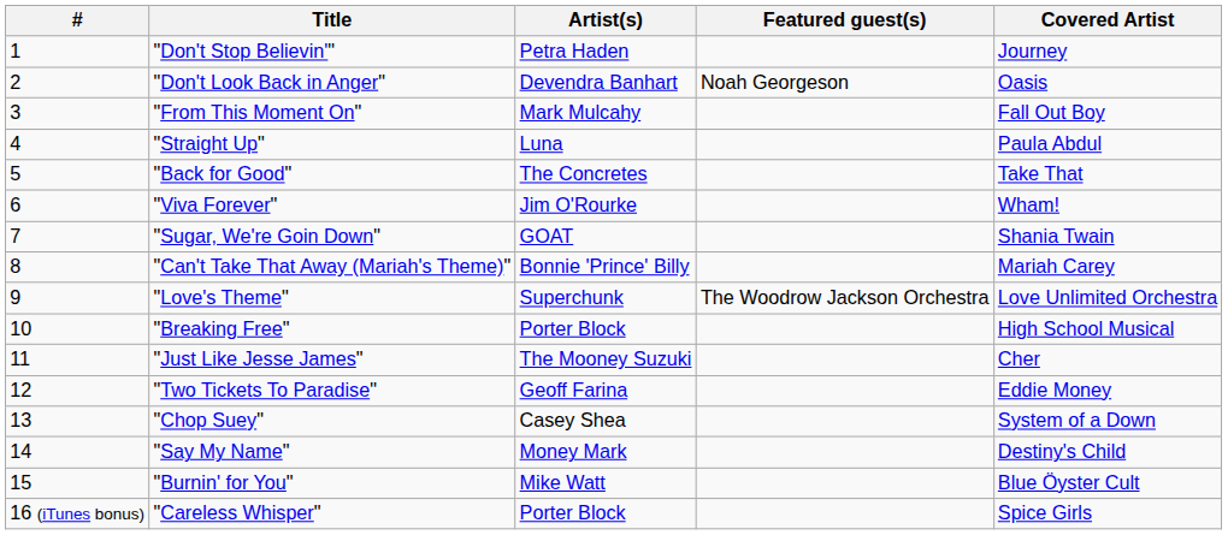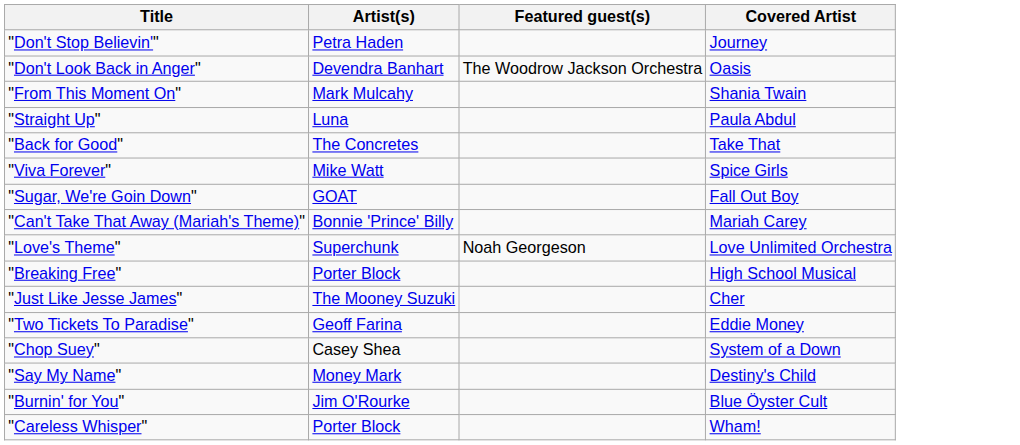 <table class="wikitable">
 <tr>
-<th align="center">#</th>
 <th align="center">Title</th>
 <th align="center">Artist(s)</th>
 <th align="center">Featured guest(s)</th>
 <th align="center">Covered Artist</th>
 </tr>
 <tr>
-<td>1</td>
 <td>"<a href='#'>Don't Stop Believin'</a>"</td>
 <td><a href='#'>Petra Haden</a></td>
 <td></td>
 <td><a href='#'>Journey</a></td>
 </tr>
 <tr>
-<td>2</td>
 <td>"<a href='#'>Don't Look Back in Anger</a>"</td>
 <td><a href='#'>Devendra Banhart</a></td>
-<td>Noah Georgeson</td>
+<td>The Woodrow Jackson Orchestra</td>
 <td><a href='#'>Oasis</a></td>
 </tr>
 <tr>
-<td>3</td>
 <td>"<a href='#'>From This Moment On</a>"</td>
 <td><a href='#'>Mark Mulcahy</a></td>
 <td></td>
-<td><a href='#'>Fall Out Boy</a></td>
+<td><a href='#'>Shania Twain</a></td>
 </tr>
 <tr>
-<td>4</td>
 <td>"<a href='#'>Straight Up</a>"</td>
 <td><a href='#'>Luna</a></td>
 <td></td>
 <td><a href='#'>Paula Abdul</a></td>
 </tr>
 <tr>
-<td>5</td>
 <td>"<a href='#'>Back for Good</a>"</td>
 <td><a href='#'>The Concretes</a></td>
 <td></td>
 <td><a href='#'>Take That</a></td>
 </tr>
 <tr>
-<td>6</td>
 <td>"<a href='#'>Viva Forever</a>"</td>
-<td><a href='#'>Jim O'Rourke</a></td>
+<td><a href='#'>Mike Watt</a></td>
 <td></td>
-<td><a href='#'>Wham!</a></td>
+<td><a href='#'>Spice Girls</a></td>
 </tr>
 <tr>
-<td>7</td>
 <td>"<a href='#'>Sugar, We're Goin Down</a>"</td>
 <td><a href='#'>GOAT</a></td>
 <td></td>
-<td><a href='#'>Shania Twain</a></td>
+<td><a href='#'>Fall Out Boy</a></td>
 </tr>
 <tr>
-<td>8</td>
 <td>"<a href='#'>Can't Take That Away (Mariah's Theme)</a>"</td>
 <td><a href='#'>Bonnie 'Prince' Billy</a></td>
 <td></td>
 <td><a href='#'>Mariah Carey</a></td>
 </tr>
 <tr>
-<td>9</td>
 <td>"<a href='#'>Love's Theme</a>"</td>
 <td><a href='#'>Superchunk</a></td>
-<td>The Woodrow Jackson Orchestra</td>
+<td>Noah Georgeson</td>
 <td><a href='#'>Love Unlimited Orchestra</a></td>
 </tr>
 <tr>
-<td>10</td>
 <td>"<a href='#'>Breaking Free</a>"</td>
 <td><a href='#'>Porter Block</a></td>
 <td></td>
 <td><a href='#'>High School Musical</a></td>
 </tr>
 <tr>
-<td>11</td>
 <td>"<a href='#'>Just Like Jesse James</a>"</td>
 <td><a href='#'>The Mooney Suzuki</a></td>
 <td></td>
 <td><a href='#'>Cher</a></td>
 </tr>
 <tr>
-<td>12</td>
 <td>"<a href='#'>Two Tickets To Paradise</a>"</td>
 <td><a href='#'>Geoff Farina</a></td>
 <td></td>
 <td><a href='#'>Eddie Money</a></td>
 </tr>
 <tr>
-<td>13</td>
 <td>"<a href='#'>Chop Suey</a>"</td>
 <td>Casey Shea</td>
 <td></td>
 <td><a href='#'>System of a Down</a></td>
 </tr>
 <tr>
-<td>14</td>
 <td>"<a href='#'>Say My Name</a>"</td>
 <td><a href='#'>Money Mark</a></td>
 <td></td>
 <td><a href='#'>Destiny's Child</a></td>
 </tr>
 <tr>
-<td>15</td>
 <td>"<a href='#'>Burnin' for You</a>"</td>
-<td><a href='#'>Mike Watt</a></td>
+<td><a href='#'>Jim O'Rourke</a></td>
 <td></td>
 <td><a href='#'>Blue Öyster Cult</a></td>
 </tr>
 <tr>
-<td>16 <small>(<a href='#'>iTunes</a> bonus)</small></td>
 <td>"<a href='#'>Careless Whisper</a>"</td>
 <td><a href='#'>Porter Block</a></td>
 <td></td>
-<td><a href='#'>Spice Girls</a></td>
+<td><a href='#'>Wham!</a></td>
 </tr>
 </table>
